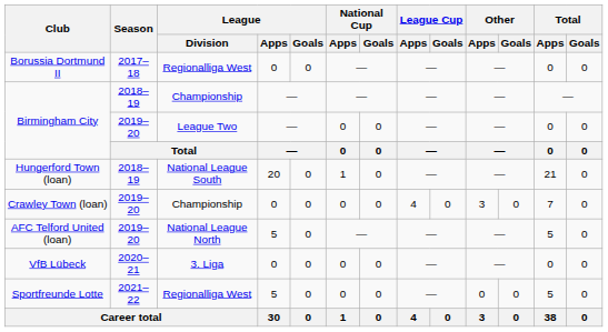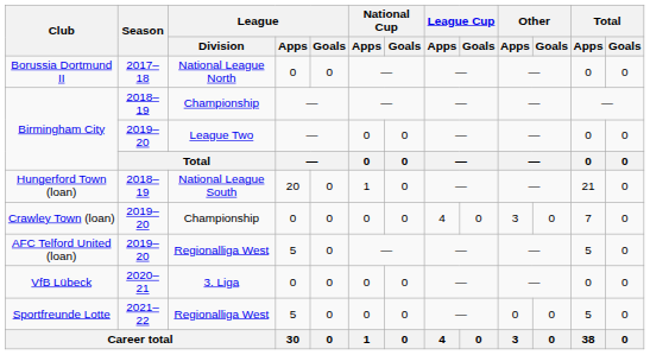 <table class=wikitable style=text-align:center>
 <tr>
 <th rowspan=2>Club</th>
 <th rowspan=2>Season</th>
 <th colspan=3>League</th>
 <th colspan=2>National Cup</th>
 <th colspan=2><a href='#'>League Cup</a></th>
 <th colspan=2>Other</th>
 <th colspan=2>Total</th>
 </tr>
 <tr>
 <th>Division</th>
 <th>Apps</th>
 <th>Goals</th>
 <th>Apps</th>
 <th>Goals</th>
 <th>Apps</th>
 <th>Goals</th>
 <th>Apps</th>
 <th>Goals</th>
 <th>Apps</th>
 <th>Goals</th>
 </tr>
 <tr>
 <td><a href='#'>Borussia Dortmund II</a></td>
 <td><a href='#'>2017–18</a></td>
-<td><a href='#'>Regionalliga West</a></td>
+<td><a href='#'>National League North</a></td>
 <td>0</td>
 <td>0</td>
 <td colspan=2>—</td>
 <td colspan=2>—</td>
 <td colspan=2>—</td>
 <td>0</td>
 <td>0</td>
 </tr>
 <tr>
 <td rowspan=3><a href='#'>Birmingham City</a></td>
 <td><a href='#'>2018–19</a></td>
 <td><a href='#'>Championship</a></td>
 <td colspan=2>—</td>
 <td colspan=2>—</td>
 <td colspan=2>—</td>
 <td colspan=2>—</td>
 <td colspan=2>—</td>
 </tr>
 <tr>
 <td><a href='#'>2019–20</a></td>
 <td><a href='#'>League Two</a></td>
 <td colspan=2>—</td>
 <td>0</td>
 <td>0</td>
 <td colspan=2>—</td>
 <td colspan=2>—</td>
 <td>0</td>
 <td>0</td>
 </tr>
 <tr>
 <th colspan=2>Total</th>
 <th colspan=2>—</th>
 <th>0</th>
 <th>0</th>
 <th colspan=2>—</th>
 <th colspan=2>—</th>
 <th>0</th>
 <th>0</th>
 </tr>
 <tr>
 <td><a href='#'>Hungerford Town</a> (loan)</td>
 <td><a href='#'>2018–19</a></td>
 <td><a href='#'>National League South</a></td>
 <td>20</td>
 <td>0</td>
 <td>1</td>
 <td>0</td>
 <td colspan=2>—</td>
 <td colspan=2>—</td>
 <td>21</td>
 <td>0</td>
 </tr>
 <tr>
 <td><a href='#'>Crawley Town</a> (loan)</td>
 <td><a href='#'>2019–20</a></td>
 <td>Championship</td>
 <td>0</td>
 <td>0</td>
 <td>0</td>
 <td>0</td>
 <td>4</td>
 <td>0</td>
 <td>3</td>
 <td>0</td>
 <td>7</td>
 <td>0</td>
 </tr>
 <tr>
 <td><a href='#'>AFC Telford United</a> (loan)</td>
 <td><a href='#'>2019–20</a></td>
-<td><a href='#'>National League North</a></td>
+<td><a href='#'>Regionalliga West</a></td>
 <td>5</td>
 <td>0</td>
 <td colspan=2>—</td>
 <td colspan=2>—</td>
 <td colspan=2>—</td>
 <td>5</td>
 <td>0</td>
 </tr>
 <tr>
 <td><a href='#'>VfB Lübeck</a></td>
 <td><a href='#'>2020–21</a></td>
 <td><a href='#'>3. Liga</a></td>
 <td>0</td>
 <td>0</td>
 <td>0</td>
 <td>0</td>
 <td colspan=2>—</td>
 <td colspan=2>—</td>
 <td>0</td>
 <td>0</td>
 </tr>
 <tr>
 <td><a href='#'>Sportfreunde Lotte</a></td>
 <td><a href='#'>2021–22</a></td>
 <td><a href='#'>Regionalliga West</a></td>
 <td>5</td>
 <td>0</td>
 <td>0</td>
 <td>0</td>
 <td colspan=2>—</td>
 <td>0</td>
 <td>0</td>
 <td>5</td>
 <td>0</td>
 </tr>
 <tr>
 <th colspan=3>Career total</th>
 <th>30</th>
 <th>0</th>
 <th>1</th>
 <th>0</th>
 <th>4</th>
 <th>0</th>
 <th>3</th>
 <th>0</th>
 <th>38</th>
 <th>0</th>
 </tr>
 </table>
